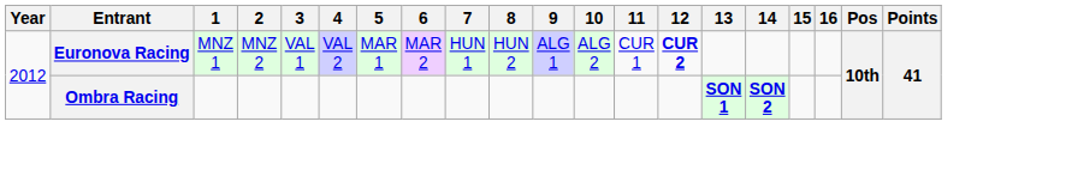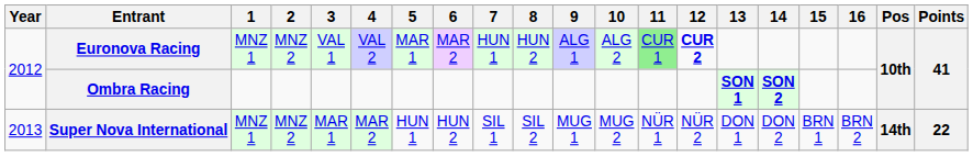 <table class="wikitable" style="text-align:center; font-size:85%">
 <tr>
 <th>Year</th>
 <th>Entrant</th>
 <th>1</th>
 <th>2</th>
 <th>3</th>
 <th>4</th>
 <th>5</th>
 <th>6</th>
 <th>7</th>
 <th>8</th>
 <th>9</th>
 <th>10</th>
 <th>11</th>
 <th>12</th>
 <th>13</th>
 <th>14</th>
 <th>15</th>
 <th>16</th>
 <th>Pos</th>
 <th>Points</th>
 </tr>
 <tr>
 <td rowspan=2><a href='#'>2012</a></td>
 <th nowrap><a href='#'>Euronova Racing</a></th>
 <td style="background:#DFFFDF;"><a href='#'>MNZ<br>1</a><br></td>
 <td style="background:#DFFFDF;"><a href='#'>MNZ<br>2</a><br></td>
 <td style="background:#DFFFDF;"><a href='#'>VAL<br>1</a><br></td>
 <td style="background:#CFCFFF;"><a href='#'>VAL<br>2</a><br></td>
 <td style="background:#DFFFDF;"><a href='#'>MAR<br>1</a><br></td>
 <td style="background:#EFCFFF;"><a href='#'>MAR<br>2</a><br></td>
 <td style="background:#DFFFDF;"><a href='#'>HUN<br>1</a><br></td>
 <td style="background:#DFFFDF;"><a href='#'>HUN<br>2</a><br></td>
 <td style="background:#CFCFFF;"><a href='#'>ALG<br>1</a><br></td>
 <td style="background:#DFFFDF;"><a href='#'>ALG<br>2</a><br></td>
-<td><a href='#'>CUR<br>1</a></td>
+<td style="background: lightgreen;"><a href='#'>CUR<br>1</a></td>
 <td><strong><a href='#'>CUR<br>2</a></strong></td>
 <td></td>
 <td></td>
 <td></td>
 <td></td>
 <th rowspan=2>10th</th>
 <th rowspan=2>41</th>
 </tr>
 <tr>
 <th nowrap><a href='#'>Ombra Racing</a></th>
 <td></td>
 <td></td>
 <td></td>
 <td></td>
 <td></td>
 <td></td>
 <td></td>
 <td></td>
 <td></td>
 <td></td>
 <td></td>
 <td></td>
 <td style="background:#DFFFDF;"><strong><a href='#'>SON<br>1</a><br></strong></td>
 <td style="background:#DFFFDF;"><strong><a href='#'>SON<br>2</a><br></strong></td>
 <td></td>
 <td></td>
 </tr>
+<tr>
+<td><a href='#'>2013</a></td>
+<th nowrap><a href='#'>Super Nova International</a></th>
+<td style="background:#DFFFDF;"><a href='#'>MNZ<br>1</a><br></td>
+<td style="background:#DFFFDF;"><a href='#'>MNZ<br>2</a><br></td>
+<td style="background:#DFFFDF;"><a href='#'>MAR<br>1</a><br></td>
+<td style="background:#DFFFDF;"><a href='#'>MAR<br>2</a><br></td>
+<td><a href='#'>HUN<br>1</a></td>
+<td><a href='#'>HUN<br>2</a></td>
+<td><a href='#'>SIL<br>1</a></td>
+<td><a href='#'>SIL<br>2</a></td>
+<td><a href='#'>MUG<br>1</a></td>
+<td><a href='#'>MUG<br>2</a></td>
+<td><a href='#'>NÜR<br>1</a></td>
+<td><a href='#'>NÜR<br>2</a></td>
+<td><a href='#'>DON<br>1</a></td>
+<td><a href='#'>DON<br>2</a></td>
+<td><a href='#'>BRN<br>1</a></td>
+<td><a href='#'>BRN<br>2</a></td>
+<th>14th</th>
+<th>22</th>
+</tr>
 </table>
